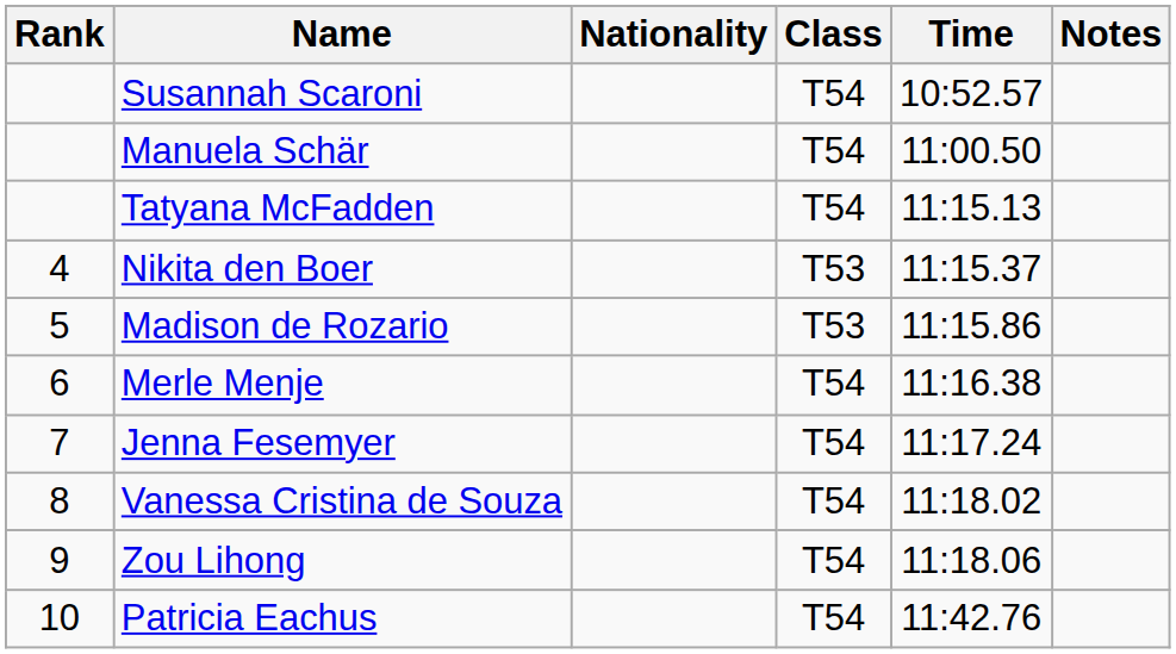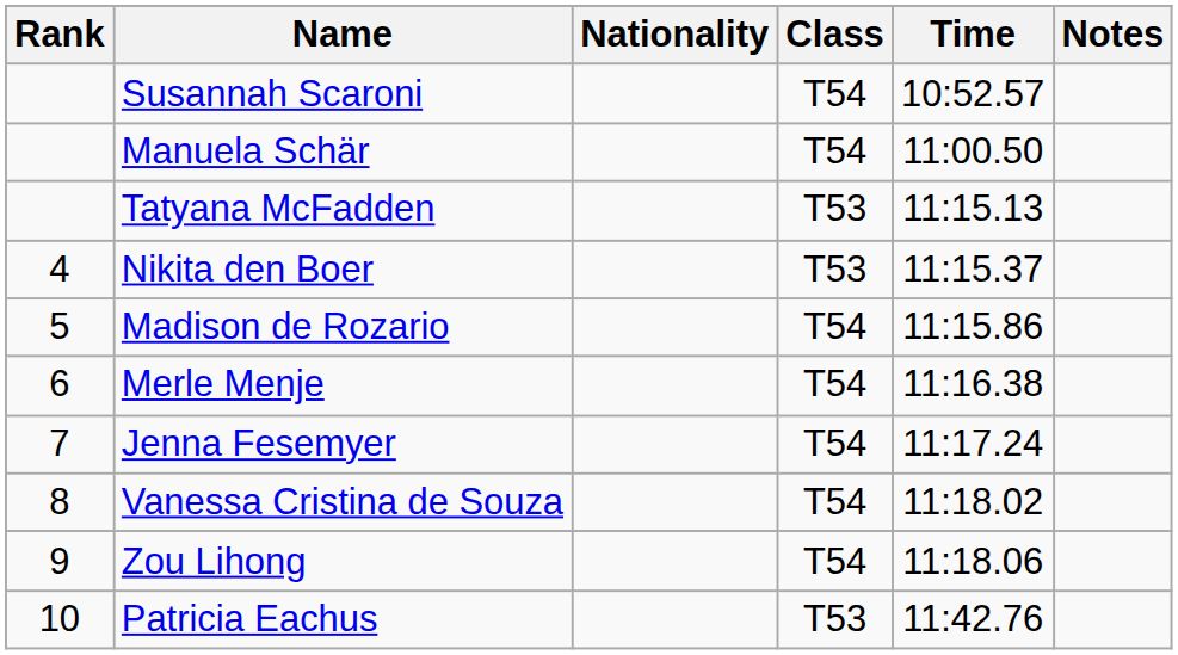 <table class="wikitable sortable" style="text-align:center">
 <tr>
 <th>Rank</th>
 <th>Name</th>
 <th>Nationality</th>
 <th>Class</th>
 <th>Time</th>
 <th>Notes</th>
 </tr>
 <tr>
 <td></td>
 <td align="left"><a href='#'>Susannah Scaroni</a></td>
 <td align="left"></td>
 <td>T54</td>
 <td>10:52.57</td>
 <td></td>
 </tr>
 <tr>
 <td></td>
 <td align="left"><a href='#'>Manuela Schär</a></td>
 <td align="left"></td>
 <td>T54</td>
 <td>11:00.50</td>
 <td></td>
 </tr>
 <tr>
 <td></td>
 <td align="left"><a href='#'>Tatyana McFadden</a></td>
 <td align="left"></td>
-<td>T54</td>
+<td>T53</td>
 <td>11:15.13</td>
 <td></td>
 </tr>
 <tr>
 <td>4</td>
 <td align="left"><a href='#'>Nikita den Boer</a></td>
 <td align="left"></td>
 <td>T53</td>
 <td>11:15.37</td>
 <td></td>
 </tr>
 <tr>
 <td>5</td>
 <td align="left"><a href='#'>Madison de Rozario</a></td>
 <td align="left"></td>
-<td>T53</td>
+<td>T54</td>
 <td>11:15.86</td>
 <td></td>
 </tr>
 <tr>
 <td>6</td>
 <td align="left"><a href='#'>Merle Menje</a></td>
 <td align="left"></td>
 <td>T54</td>
 <td>11:16.38</td>
 <td></td>
 </tr>
 <tr>
 <td>7</td>
 <td align="left"><a href='#'>Jenna Fesemyer</a></td>
 <td align="left"></td>
 <td>T54</td>
 <td>11:17.24</td>
 <td></td>
 </tr>
 <tr>
 <td>8</td>
 <td align="left"><a href='#'>Vanessa Cristina de Souza</a></td>
 <td align="left"></td>
 <td>T54</td>
 <td>11:18.02</td>
 <td></td>
 </tr>
 <tr>
 <td>9</td>
 <td align="left"><a href='#'>Zou Lihong</a></td>
 <td align="left"></td>
 <td>T54</td>
 <td>11:18.06</td>
 <td></td>
 </tr>
 <tr>
 <td>10</td>
 <td align="left"><a href='#'>Patricia Eachus</a></td>
 <td align="left"></td>
-<td>T54</td>
+<td>T53</td>
 <td>11:42.76</td>
 <td></td>
 </tr>
 </table>
